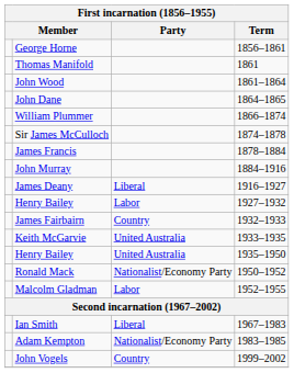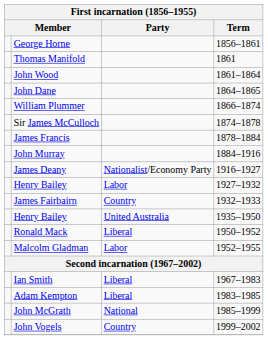 <table class="wikitable">
 <tr>
 <th colspan="4">First incarnation (1856–1955)</th>
 </tr>
 <tr>
 <th colspan="2">Member</th>
 <th>Party</th>
 <th>Term</th>
 </tr>
 <tr>
 <td> </td>
 <td><a href='#'>George Horne</a></td>
 <td> </td>
 <td>1856–1861</td>
 </tr>
 <tr>
 <td> </td>
 <td><a href='#'>Thomas Manifold</a></td>
 <td> </td>
 <td>1861</td>
 </tr>
 <tr>
 <td> </td>
 <td><a href='#'>John Wood</a></td>
 <td> </td>
 <td>1861–1864</td>
 </tr>
 <tr>
 <td> </td>
 <td><a href='#'>John Dane</a></td>
 <td> </td>
 <td>1864–1865</td>
 </tr>
 <tr>
 <td> </td>
 <td><a href='#'>William Plummer</a></td>
 <td> </td>
 <td>1866–1874</td>
 </tr>
 <tr>
 <td> </td>
 <td>Sir <a href='#'>James McCulloch</a></td>
 <td> </td>
 <td>1874–1878</td>
 </tr>
 <tr>
 <td> </td>
 <td><a href='#'>James Francis</a></td>
 <td> </td>
 <td>1878–1884</td>
 </tr>
 <tr>
 <td> </td>
 <td><a href='#'>John Murray</a></td>
 <td> </td>
 <td>1884–1916</td>
 </tr>
 <tr>
 <td> </td>
 <td><a href='#'>James Deany</a></td>
-<td><a href='#'>Liberal</a></td>
+<td><a href='#'>Nationalist</a>/Economy Party</td>
 <td>1916–1927</td>
 </tr>
 <tr>
 <td> </td>
 <td><a href='#'>Henry Bailey</a></td>
 <td><a href='#'>Labor</a></td>
 <td>1927–1932</td>
 </tr>
 <tr>
 <td> </td>
 <td><a href='#'>James Fairbairn</a></td>
 <td><a href='#'>Country</a></td>
 <td>1932–1933</td>
 </tr>
 <tr>
 <td> </td>
-<td><a href='#'>Keith McGarvie</a></td>
-<td><a href='#'>United Australia</a></td>
-<td>1933–1935</td>
-</tr>
-<tr>
-<td> </td>
 <td><a href='#'>Henry Bailey</a></td>
 <td><a href='#'>United Australia</a></td>
 <td>1935–1950</td>
 </tr>
 <tr>
 <td> </td>
 <td><a href='#'>Ronald Mack</a></td>
-<td><a href='#'>Nationalist</a>/Economy Party</td>
+<td><a href='#'>Liberal</a></td>
 <td>1950–1952</td>
 </tr>
 <tr>
 <td> </td>
 <td><a href='#'>Malcolm Gladman</a></td>
 <td><a href='#'>Labor</a></td>
 <td>1952–1955</td>
 </tr>
 <tr>
 <th colspan="4">Second incarnation (1967–2002)</th>
 </tr>
 <tr>
 <td> </td>
 <td><a href='#'>Ian Smith</a></td>
 <td><a href='#'>Liberal</a></td>
 <td>1967–1983</td>
 </tr>
 <tr>
 <td> </td>
 <td><a href='#'>Adam Kempton</a></td>
-<td><a href='#'>Nationalist</a>/Economy Party</td>
+<td><a href='#'>Liberal</a></td>
 <td>1983–1985</td>
+</tr>
+<tr>
+<td> </td>
+<td><a href='#'>John McGrath</a></td>
+<td><a href='#'>National</a></td>
+<td>1985–1999</td>
 </tr>
 <tr>
 <td> </td>
 <td><a href='#'>John Vogels</a></td>
 <td><a href='#'>Country</a></td>
 <td>1999–2002</td>
 </tr>
 <tr>
 </tr>
 </table>
